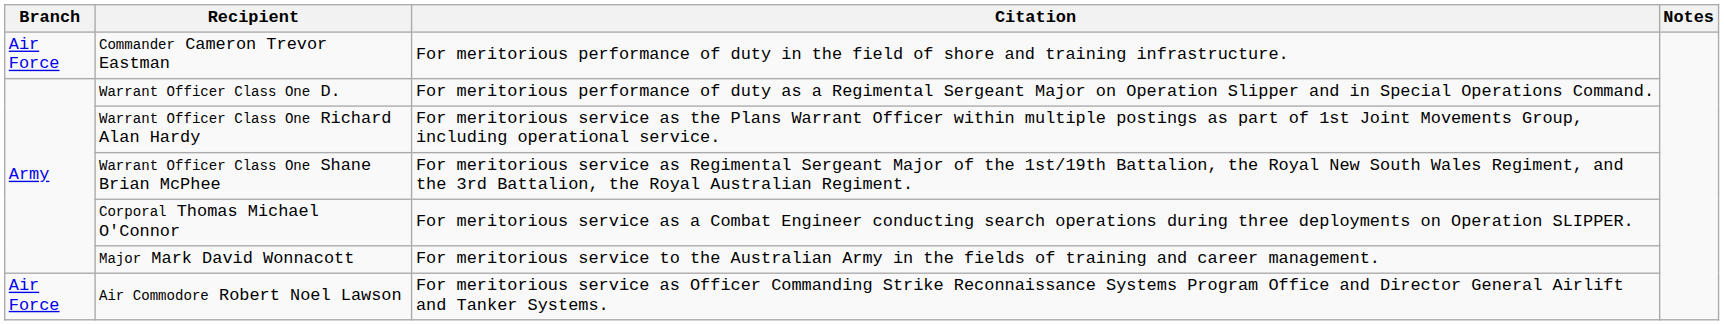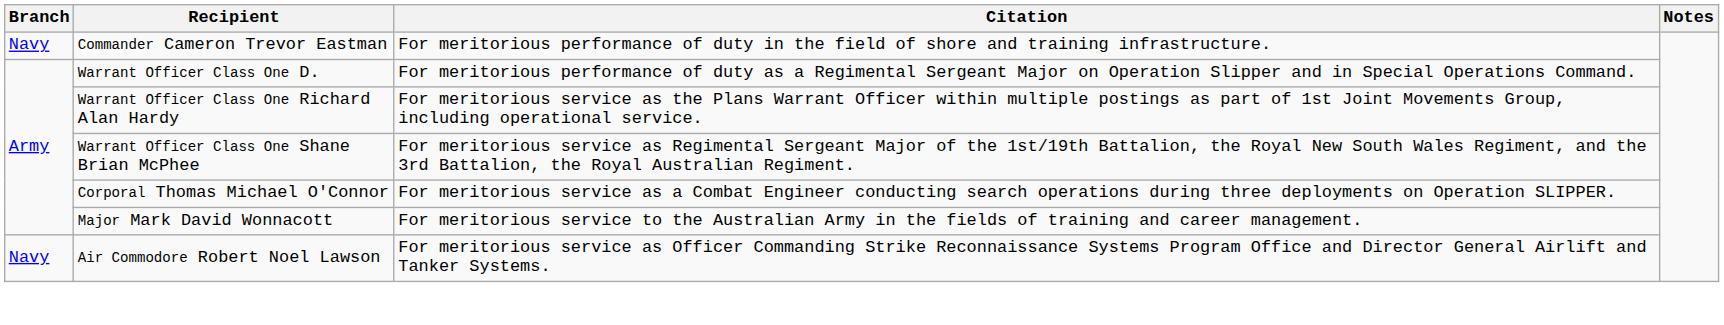 <table class="wikitable" style="font-size:95%;">
 <tr>
 <th>Branch</th>
 <th>Recipient</th>
 <th>Citation</th>
 <th>Notes</th>
 </tr>
 <tr>
-<td><a href='#'>Air Force</a></td>
+<td><a href='#'>Navy</a></td>
 <td><small>Commander</small> Cameron Trevor Eastman </td>
 <td>For meritorious performance of duty in the field of shore and training infrastructure.</td>
 <td rowspan=7></td>
 </tr>
 <tr>
 <td rowspan="5"><a href='#'>Army</a></td>
 <td><small>Warrant Officer Class One</small> D.</td>
 <td>For meritorious performance of duty as a Regimental Sergeant Major on Operation Slipper and in Special Operations Command.</td>
 </tr>
 <tr>
 <td><small>Warrant Officer Class One</small> Richard Alan Hardy</td>
 <td>For meritorious service as the Plans Warrant Officer within multiple postings as part of 1st Joint Movements Group, including operational service.</td>
 </tr>
 <tr>
 <td><small>Warrant Officer Class One</small> Shane Brian McPhee</td>
 <td>For meritorious service as Regimental Sergeant Major of the 1st/19th Battalion, the Royal New South Wales Regiment, and the 3rd Battalion, the Royal Australian Regiment.</td>
 </tr>
 <tr>
 <td><small>Corporal</small> Thomas Michael O'Connor</td>
 <td>For meritorious service as a Combat Engineer conducting search operations during three deployments on Operation SLIPPER.</td>
 </tr>
 <tr>
 <td><small>Major</small> Mark David Wonnacott</td>
 <td>For meritorious service to the Australian Army in the fields of training and career management.</td>
 </tr>
 <tr>
-<td><a href='#'>Air Force</a></td>
+<td><a href='#'>Navy</a></td>
 <td><small>Air Commodore</small> Robert Noel Lawson</td>
 <td>For meritorious service as Officer Commanding Strike Reconnaissance Systems Program Office and Director General Airlift and Tanker Systems.</td>
 </tr>
 </table>
